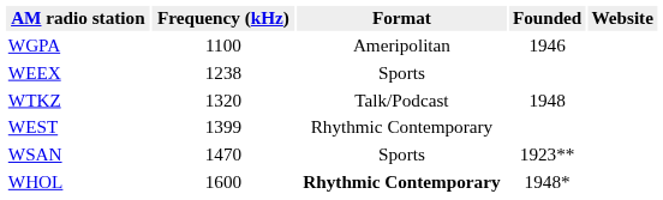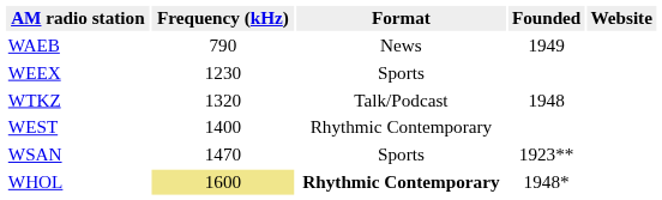 <table border=0 cellpadding=2 cellspacing=2 width=65%>
 <tr bgcolor=#EEEEEE>
 <th><a href='#'>AM</a> radio station</th>
 <th>Frequency (<a href='#'>kHz</a>)</th>
 <th>Format</th>
 <th>Founded</th>
 <th>Website</th>
 </tr>
 <tr>
-<td><a href='#'>WGPA</a></td>
-<td align=center>1100</td>
-<td align=center>Ameripolitan</td>
-<td align=center>1946</td>
+<td><a href='#'>WAEB</a></td>
+<td align=center>790</td>
+<td align=center>News</td>
+<td align=center>1949</td>
 <td align=center></td>
 </tr>
 <tr>
 <td><a href='#'>WEEX</a></td>
-<td align=center>1238</td>
+<td align=center>1230</td>
 <td align=center>Sports</td>
 <td align=center></td>
 <td align=center></td>
 </tr>
 <tr>
 <td><a href='#'>WTKZ</a></td>
 <td align=center>1320</td>
 <td align=center>Talk/Podcast</td>
 <td align=center>1948</td>
 <td align=center></td>
 </tr>
 <tr>
 <td><a href='#'>WEST</a></td>
-<td align=center>1399</td>
+<td align=center>1400</td>
 <td align=center>Rhythmic Contemporary</td>
 <td align=center></td>
 <td align=center></td>
 </tr>
 <tr>
 <td><a href='#'>WSAN</a></td>
 <td align=center>1470</td>
 <td align=center>Sports</td>
 <td align=center>1923**</td>
 <td align=center></td>
 </tr>
 <tr>
 <td><a href='#'>WHOL</a></td>
-<td align=center>1600</td>
+<td align=center style="background: khaki;">1600</td>
 <td align=center><strong>Rhythmic Contemporary</strong></td>
 <td align=center>1948*</td>
 <td align=center></td>
 </tr>
 <tr>
 </tr>
 </table>
